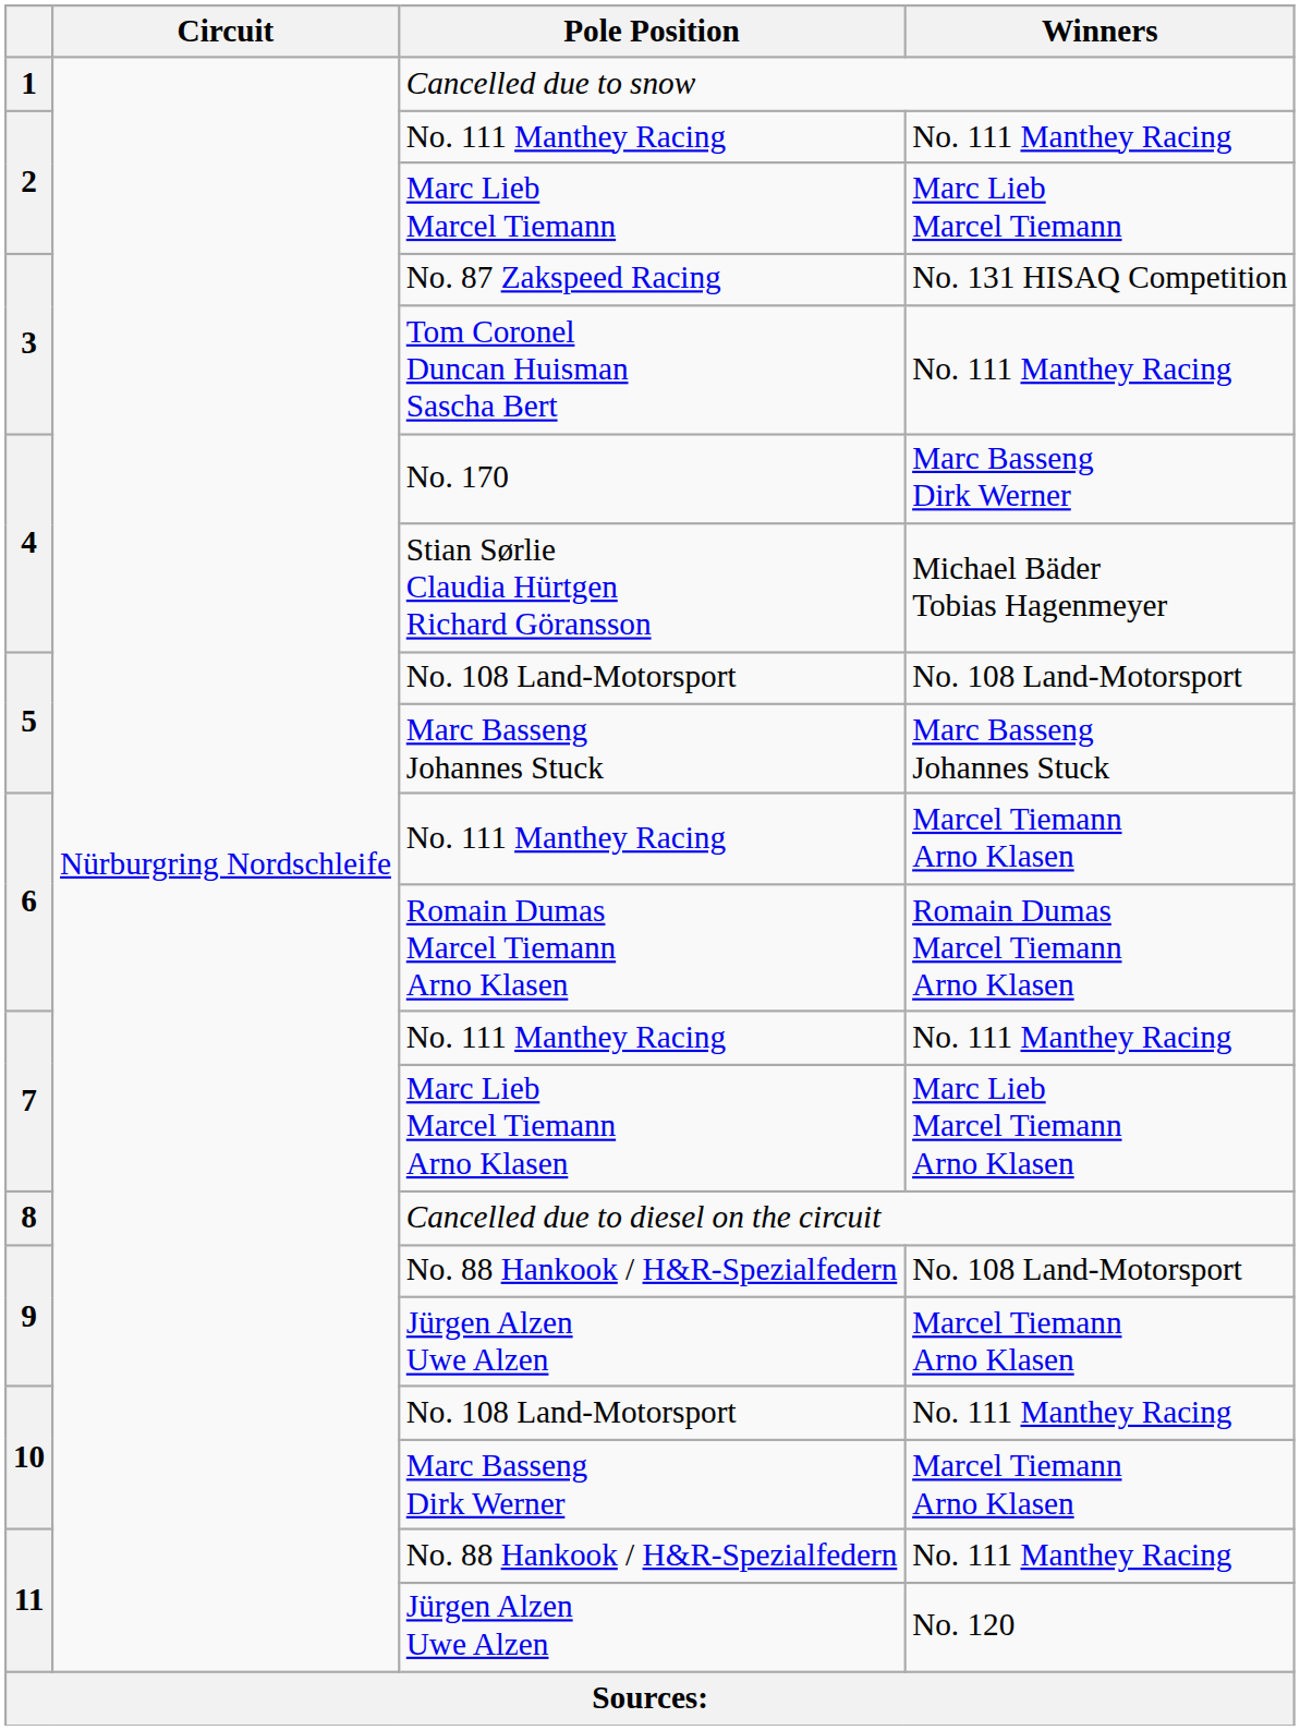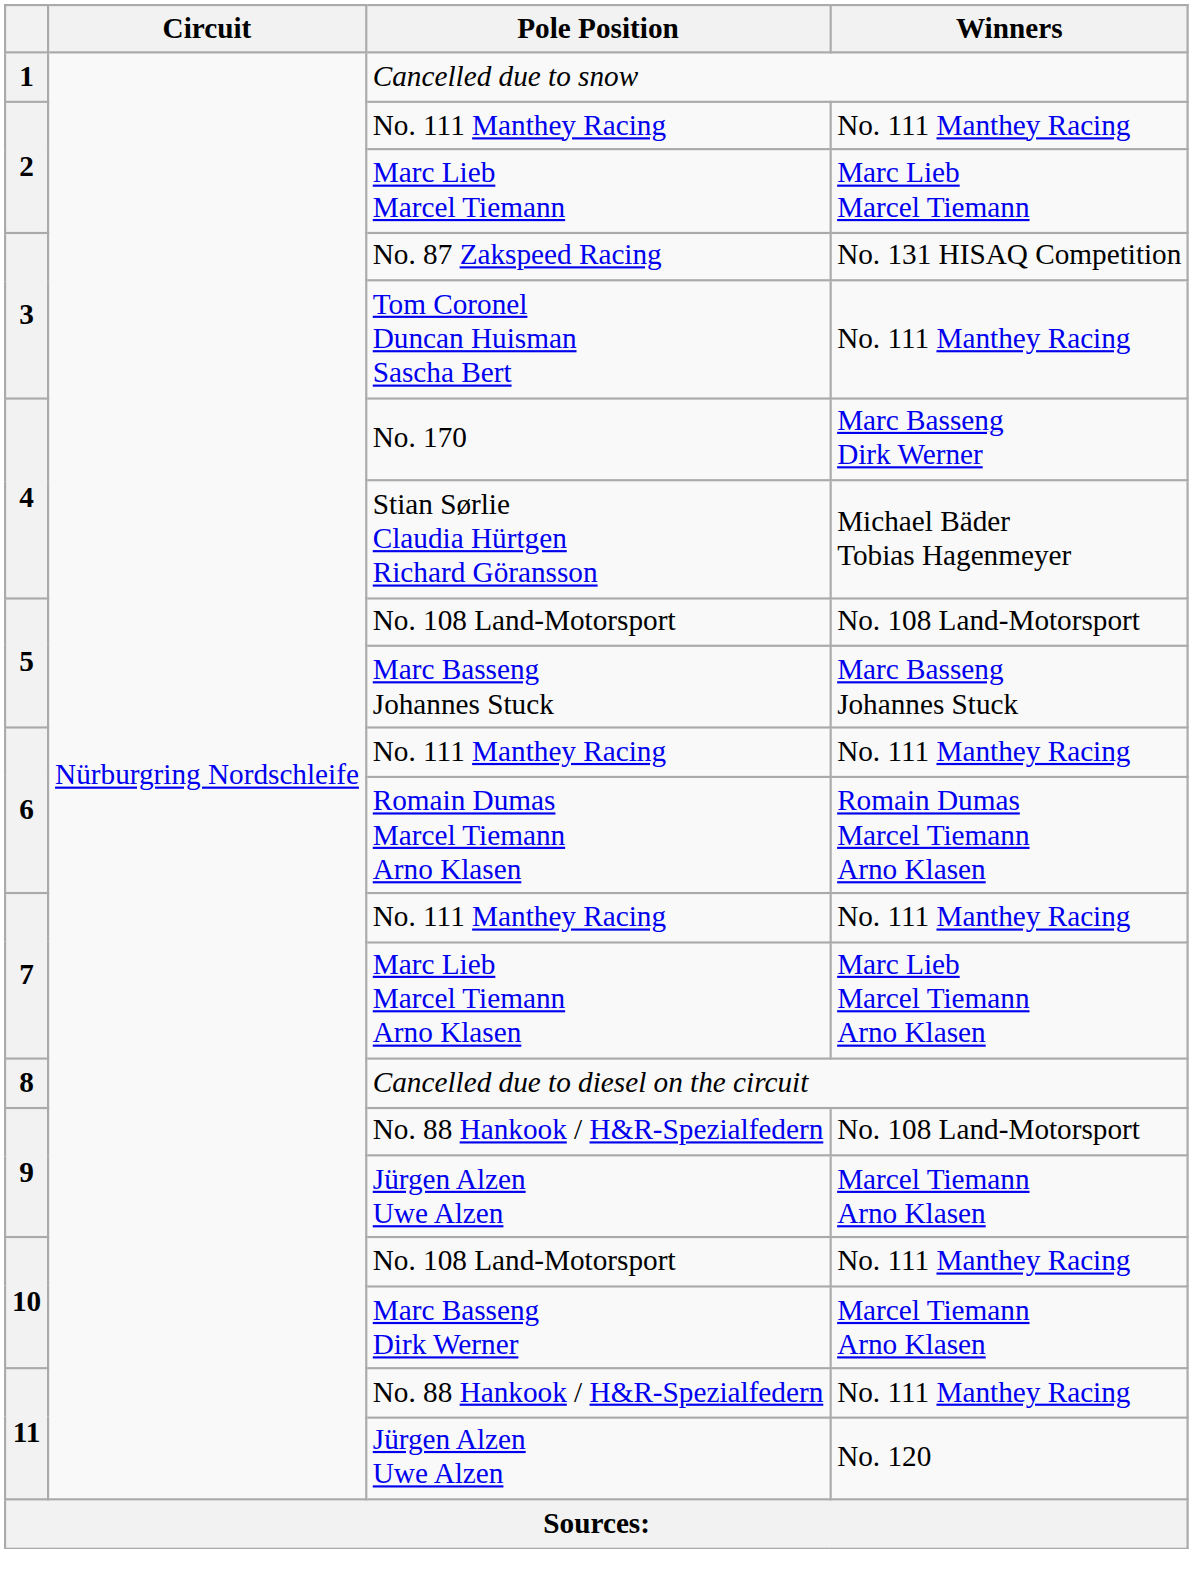 <table class="wikitable" style="font-size: 85%;">
 <tr>
 <th></th>
 <th>Circuit</th>
 <th>Pole Position</th>
 <th>Winners</th>
 </tr>
 <tr>
 <th>1</th>
 <td rowspan=20> <a href='#'>Nürburgring Nordschleife</a></td>
 <td colspan=2><em>Cancelled due to snow</em></td>
 </tr>
 <tr>
 <th rowspan=2>2</th>
 <td>No. 111 <a href='#'>Manthey Racing</a></td>
 <td>No. 111 <a href='#'>Manthey Racing</a></td>
 </tr>
 <tr>
 <td> <a href='#'>Marc Lieb</a><br> <a href='#'>Marcel Tiemann</a></td>
 <td> <a href='#'>Marc Lieb</a><br> <a href='#'>Marcel Tiemann</a></td>
 </tr>
 <tr>
 <th rowspan=2>3</th>
 <td>No. 87 <a href='#'>Zakspeed Racing</a></td>
 <td>No. 131 HISAQ Competition</td>
 </tr>
 <tr>
 <td> <a href='#'>Tom Coronel</a><br> <a href='#'>Duncan Huisman</a><br> <a href='#'>Sascha Bert</a></td>
 <td>No. 111 <a href='#'>Manthey Racing</a></td>
 </tr>
 <tr>
 <th rowspan=2>4</th>
 <td>No. 170</td>
 <td> <a href='#'>Marc Basseng</a><br> <a href='#'>Dirk Werner</a></td>
 </tr>
 <tr>
 <td> Stian Sørlie<br> <a href='#'>Claudia Hürtgen</a><br> <a href='#'>Richard Göransson</a></td>
 <td> Michael Bäder<br> Tobias Hagenmeyer</td>
 </tr>
 <tr>
 <th rowspan=2>5</th>
 <td>No. 108 Land-Motorsport</td>
 <td>No. 108 Land-Motorsport</td>
 </tr>
 <tr>
 <td> <a href='#'>Marc Basseng</a><br> Johannes Stuck</td>
 <td> <a href='#'>Marc Basseng</a><br> Johannes Stuck</td>
 </tr>
 <tr>
 <th rowspan=2>6</th>
 <td>No. 111 <a href='#'>Manthey Racing</a></td>
-<td> <a href='#'>Marcel Tiemann</a><br> <a href='#'>Arno Klasen</a></td>
+<td>No. 111 <a href='#'>Manthey Racing</a></td>
 </tr>
 <tr>
 <td> <a href='#'>Romain Dumas</a><br> <a href='#'>Marcel Tiemann</a><br> <a href='#'>Arno Klasen</a></td>
 <td> <a href='#'>Romain Dumas</a><br> <a href='#'>Marcel Tiemann</a><br> <a href='#'>Arno Klasen</a></td>
 </tr>
 <tr>
 <th rowspan=2>7</th>
 <td>No. 111 <a href='#'>Manthey Racing</a></td>
 <td>No. 111 <a href='#'>Manthey Racing</a></td>
 </tr>
 <tr>
 <td> <a href='#'>Marc Lieb</a><br> <a href='#'>Marcel Tiemann</a><br> <a href='#'>Arno Klasen</a></td>
 <td> <a href='#'>Marc Lieb</a><br> <a href='#'>Marcel Tiemann</a><br> <a href='#'>Arno Klasen</a></td>
 </tr>
 <tr>
 <th>8</th>
 <td colspan=2><em>Cancelled due to diesel on the circuit</em></td>
 </tr>
 <tr>
 <th rowspan=2>9</th>
 <td>No. 88 <a href='#'>Hankook</a> / <a href='#'>H&R-Spezialfedern</a></td>
 <td>No. 108 Land-Motorsport</td>
 </tr>
 <tr>
 <td> <a href='#'>Jürgen Alzen</a><br> <a href='#'>Uwe Alzen</a></td>
 <td> <a href='#'>Marcel Tiemann</a><br> <a href='#'>Arno Klasen</a></td>
 </tr>
 <tr>
 <th rowspan=2>10</th>
 <td>No. 108 Land-Motorsport</td>
 <td>No. 111 <a href='#'>Manthey Racing</a></td>
 </tr>
 <tr>
 <td> <a href='#'>Marc Basseng</a><br> <a href='#'>Dirk Werner</a></td>
 <td> <a href='#'>Marcel Tiemann</a><br> <a href='#'>Arno Klasen</a></td>
 </tr>
 <tr>
 <th rowspan=2>11</th>
 <td>No. 88 <a href='#'>Hankook</a> / <a href='#'>H&R-Spezialfedern</a></td>
 <td>No. 111 <a href='#'>Manthey Racing</a></td>
 </tr>
 <tr>
 <td> <a href='#'>Jürgen Alzen</a><br> <a href='#'>Uwe Alzen</a></td>
 <td>No. 120</td>
 </tr>
 <tr>
 <th colspan=4>Sources:</th>
 </tr>
 </table>
